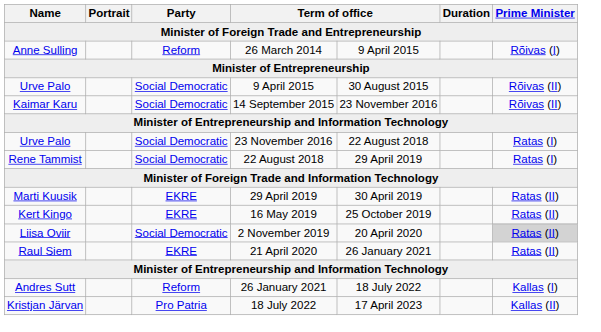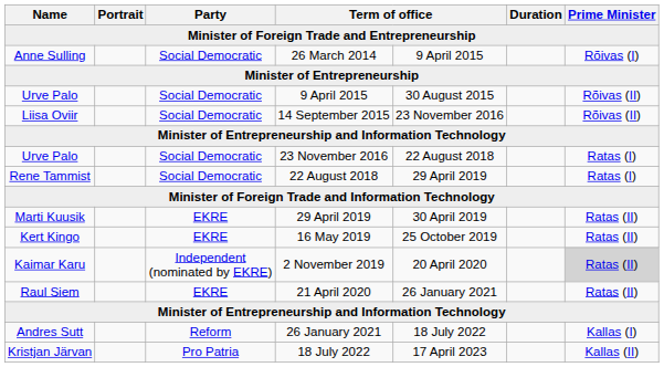 <table class="wikitable" style="text-align:center;">
 <tr>
 <th>Name</th>
 <th>Portrait</th>
 <th>Party</th>
 <th colspan=2>Term of office</th>
 <th>Duration</th>
 <th><a href='#'>Prime Minister</a></th>
 </tr>
 <tr>
 <th style="background:#EEEEEE" colspan="8">Minister of Foreign Trade and Entrepreneurship</th>
 </tr>
 <tr>
 <td><a href='#'>Anne Sulling</a></td>
 <td></td>
-<td><a href='#'>Reform</a></td>
+<td><a href='#'>Social Democratic</a></td>
 <td>26 March 2014</td>
 <td>9 April 2015</td>
 <td></td>
 <td><a href='#'>Rõivas</a> (<a href='#'>I</a>)</td>
 </tr>
 <tr>
 <th style="background:#EEEEEE" colspan="8">Minister of Entrepreneurship</th>
 </tr>
 <tr>
 <td><a href='#'>Urve Palo</a></td>
 <td></td>
 <td><a href='#'>Social Democratic</a></td>
 <td>9 April 2015</td>
 <td>30 August 2015</td>
 <td></td>
 <td><a href='#'>Rõivas</a> (<a href='#'>II</a>)</td>
 </tr>
 <tr>
-<td><a href='#'>Kaimar Karu</a></td>
+<td><a href='#'>Liisa Oviir</a></td>
 <td></td>
 <td><a href='#'>Social Democratic</a></td>
 <td>14 September 2015</td>
 <td>23 November 2016</td>
 <td></td>
 <td><a href='#'>Rõivas</a> (<a href='#'>II</a>)</td>
 </tr>
 <tr>
 <th style="background:#EEEEEE" colspan="8">Minister of Entrepreneurship and Information Technology</th>
 </tr>
 <tr>
 <td><a href='#'>Urve Palo</a></td>
 <td></td>
 <td><a href='#'>Social Democratic</a></td>
 <td>23 November 2016</td>
 <td>22 August 2018</td>
 <td></td>
 <td><a href='#'>Ratas</a> (<a href='#'>I</a>)</td>
 </tr>
 <tr>
 <td><a href='#'>Rene Tammist</a></td>
 <td></td>
 <td><a href='#'>Social Democratic</a></td>
 <td>22 August 2018</td>
 <td>29 April 2019</td>
 <td></td>
 <td><a href='#'>Ratas</a> (<a href='#'>I</a>)</td>
 </tr>
 <tr>
 <th style="background:#EEEEEE" colspan="8">Minister of Foreign Trade and Information Technology</th>
 </tr>
 <tr>
 <td><a href='#'>Marti Kuusik</a></td>
 <td></td>
 <td><a href='#'>EKRE</a></td>
 <td>29 April 2019</td>
 <td>30 April 2019</td>
 <td></td>
 <td><a href='#'>Ratas</a> (<a href='#'>II</a>)</td>
 </tr>
 <tr>
 <td><a href='#'>Kert Kingo</a></td>
 <td></td>
 <td><a href='#'>EKRE</a></td>
 <td>16 May 2019</td>
 <td>25 October 2019</td>
 <td></td>
 <td><a href='#'>Ratas</a> (<a href='#'>II</a>)</td>
 </tr>
 <tr>
-<td><a href='#'>Liisa Oviir</a></td>
+<td><a href='#'>Kaimar Karu</a></td>
 <td></td>
-<td><a href='#'>Social Democratic</a></td>
+<td><a href='#'>Independent</a><br>(nominated by <a href='#'>EKRE</a>)</td>
 <td>2 November 2019</td>
 <td>20 April 2020</td>
 <td></td>
 <td style="background: lightgrey;"><a href='#'>Ratas</a> (<a href='#'>II</a>)</td>
 </tr>
 <tr>
 <td><a href='#'>Raul Siem</a></td>
 <td></td>
 <td><a href='#'>EKRE</a></td>
 <td>21 April 2020</td>
 <td>26 January 2021</td>
 <td></td>
 <td><a href='#'>Ratas</a> (<a href='#'>II</a>)</td>
 </tr>
 <tr>
 <th style="background:#EEEEEE" colspan="8">Minister of Entrepreneurship and Information Technology</th>
 </tr>
 <tr>
 <td><a href='#'>Andres Sutt</a></td>
 <td></td>
 <td><a href='#'>Reform</a></td>
 <td>26 January 2021</td>
 <td>18 July 2022</td>
 <td></td>
 <td><a href='#'>Kallas</a> (<a href='#'>I</a>)</td>
 </tr>
 <tr>
 <td><a href='#'>Kristjan Järvan</a></td>
 <td></td>
 <td><a href='#'>Pro Patria</a></td>
 <td>18 July 2022</td>
 <td>17 April 2023</td>
 <td></td>
 <td><a href='#'>Kallas</a> (<a href='#'>II</a>)</td>
 </tr>
 </table>
